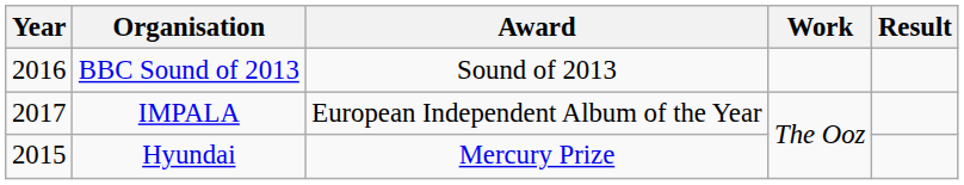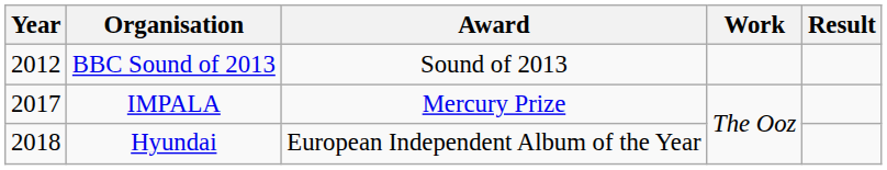 <table class="wikitable plainrowheaders" style="text-align:center;">
 <tr>
 <th>Year</th>
 <th>Organisation</th>
 <th>Award</th>
 <th>Work</th>
 <th>Result</th>
 </tr>
 <tr>
-<td>2016</td>
+<td>2012</td>
 <td><a href='#'>BBC Sound of 2013</a></td>
 <td>Sound of 2013</td>
 <td></td>
 <td></td>
 </tr>
 <tr>
 <td>2017</td>
 <td><a href='#'>IMPALA</a></td>
-<td>European Independent Album of the Year</td>
+<td><a href='#'>Mercury Prize</a></td>
 <td rowspan="2"><em>The Ooz</em></td>
 <td></td>
 </tr>
 <tr>
-<td>2015</td>
+<td>2018</td>
 <td><a href='#'>Hyundai</a></td>
-<td><a href='#'>Mercury Prize</a></td>
+<td>European Independent Album of the Year</td>
 <td></td>
 </tr>
 </table>
